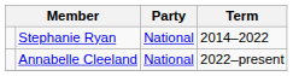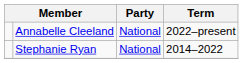 <table class="wikitable">
 <tr>
 <th colspan="2">Member</th>
 <th>Party</th>
 <th>Term</th>
 </tr>
 <tr>
 <td> </td>
+<td><a href='#'>Annabelle Cleeland</a></td>
+<td><a href='#'>National</a></td>
+<td>2022–present</td>
+</tr>
+<tr>
+<td> </td>
 <td><a href='#'>Stephanie Ryan</a></td>
 <td><a href='#'>National</a></td>
 <td>2014–2022</td>
 </tr>
 <tr>
-<td> </td>
-<td><a href='#'>Annabelle Cleeland</a></td>
-<td><a href='#'>National</a></td>
-<td>2022–present</td>
-</tr>
-<tr>
 </tr>
 </table>
